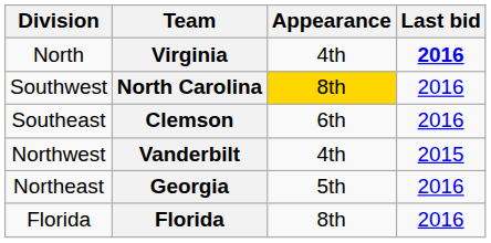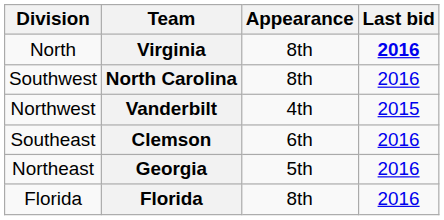 <table class="wikitable sortable" style="text-align:center">
 <tr>
 <th>Division</th>
 <th>Team</th>
 <th>Appearance</th>
 <th>Last bid</th>
 </tr>
 <tr>
 <td>North</td>
 <th>Virginia</th>
-<td>4th</td>
+<td>8th</td>
 <td><strong><a href='#'>2016</a></strong></td>
 </tr>
 <tr>
 <td>Southwest</td>
 <th>North Carolina</th>
-<td style="background: gold;">8th</td>
-<td><a href='#'>2016</a></td>
-</tr>
-<tr>
-<td>Southeast</td>
-<th>Clemson</th>
-<td>6th</td>
+<td>8th</td>
 <td><a href='#'>2016</a></td>
 </tr>
 <tr>
 <td>Northwest</td>
 <th>Vanderbilt</th>
 <td>4th</td>
 <td><a href='#'>2015</a></td>
+</tr>
+<tr>
+<td>Southeast</td>
+<th>Clemson</th>
+<td>6th</td>
+<td><a href='#'>2016</a></td>
 </tr>
 <tr>
 <td>Northeast</td>
 <th>Georgia</th>
 <td>5th</td>
 <td><a href='#'>2016</a></td>
 </tr>
 <tr>
 <td>Florida</td>
 <th>Florida</th>
 <td>8th</td>
 <td><a href='#'>2016</a></td>
 </tr>
 </table>
